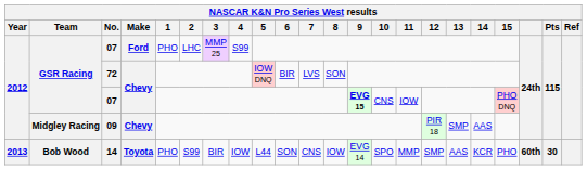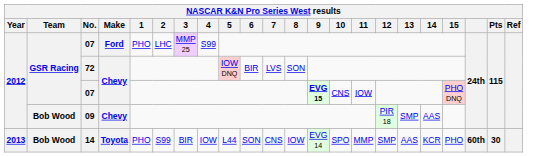 <table class="wikitable" style="text-align:center; font-size:75%">
 <tr>
 <th colspan=22><a href='#'>NASCAR K&N Pro Series West</a> results</th>
 </tr>
 <tr>
 <th>Year</th>
 <th>Team</th>
 <th>No.</th>
 <th>Make</th>
 <th>1</th>
 <th>2</th>
 <th>3</th>
 <th>4</th>
 <th>5</th>
 <th>6</th>
 <th>7</th>
 <th>8</th>
 <th>9</th>
 <th>10</th>
 <th>11</th>
 <th>12</th>
 <th>13</th>
 <th>14</th>
 <th>15</th>
 <th></th>
 <th>Pts</th>
 <th>Ref</th>
 </tr>
 <tr>
 <th rowspan=4><a href='#'>2012</a></th>
 <th rowspan=3><a href='#'>GSR Racing</a></th>
 <th>07</th>
 <th><a href='#'>Ford</a></th>
 <td><a href='#'>PHO</a></td>
 <td><a href='#'>LHC</a></td>
 <td style="background:#EFCFFF;"><a href='#'>MMP</a><br><small>25</small></td>
 <td><a href='#'>S99</a></td>
 <td colspan=11></td>
 <th rowspan=4>24th</th>
 <th rowspan=4>115</th>
 <th rowspan=4></th>
 </tr>
 <tr>
 <th>72</th>
 <th rowspan=2><a href='#'>Chevy</a></th>
 <td colspan=4></td>
 <td style="background:#FFCFCF;"><a href='#'>IOW</a><br><small>DNQ</small></td>
 <td><a href='#'>BIR</a></td>
 <td><a href='#'>LVS</a></td>
 <td><a href='#'>SON</a></td>
 <td colspan=7></td>
 </tr>
 <tr>
 <th>07</th>
 <td colspan=8></td>
 <td style="background:#DFFFDF;"><strong><a href='#'>EVG</a><br><small>15</small></strong></td>
 <td><a href='#'>CNS</a></td>
 <td><a href='#'>IOW</a></td>
 <td colspan=3></td>
 <td style="background:#FFCFCF;"><a href='#'>PHO</a><br><small>DNQ</small></td>
 </tr>
 <tr>
-<th>Midgley Racing</th>
+<th>Bob Wood</th>
 <th>09</th>
 <th><a href='#'>Chevy</a></th>
 <td colspan=11></td>
 <td style="background:#DFFFDF;"><a href='#'>PIR</a><br><small>18</small></td>
 <td><a href='#'>SMP</a></td>
 <td><a href='#'>AAS</a></td>
 <td></td>
 </tr>
 <tr>
 <th><a href='#'>2013</a></th>
 <th>Bob Wood</th>
 <th>14</th>
 <th><a href='#'>Toyota</a></th>
 <td><a href='#'>PHO</a></td>
 <td><a href='#'>S99</a></td>
 <td><a href='#'>BIR</a></td>
 <td><a href='#'>IOW</a></td>
 <td><a href='#'>L44</a></td>
 <td><a href='#'>SON</a></td>
 <td><a href='#'>CNS</a></td>
 <td><a href='#'>IOW</a></td>
 <td style="background:#DFFFDF;"><a href='#'>EVG</a><br><small>14</small></td>
 <td><a href='#'>SPO</a></td>
 <td><a href='#'>MMP</a></td>
 <td><a href='#'>SMP</a></td>
 <td><a href='#'>AAS</a></td>
 <td><a href='#'>KCR</a></td>
 <td><a href='#'>PHO</a></td>
 <th>60th</th>
 <th>30</th>
 <th></th>
 </tr>
 </table>
